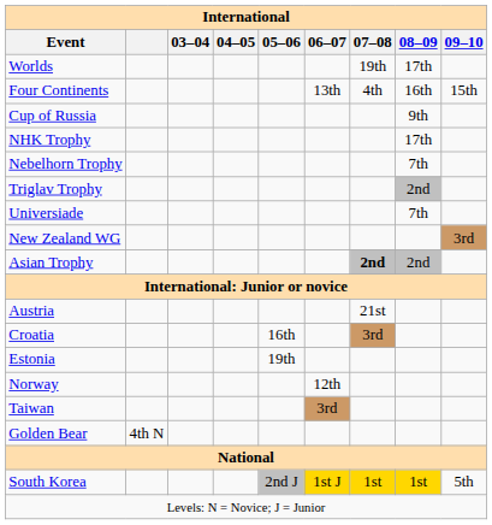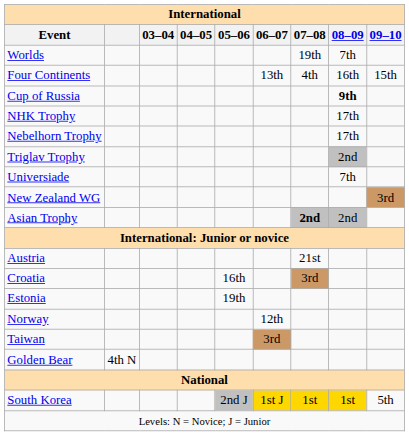 <table class="wikitable" style="text-align:center">
 <tr>
 <th style="background-color: #ffdead; " colspan=9 align=center>International</th>
 </tr>
 <tr>
 <th>Event</th>
 <th></th>
 <th>03–04</th>
 <th>04–05</th>
 <th>05–06</th>
 <th>06–07</th>
 <th>07–08</th>
 <th><a href='#'>08–09</a></th>
 <th><a href='#'>09–10</a></th>
 </tr>
 <tr>
 <td align=left><a href='#'>Worlds</a></td>
 <td></td>
 <td></td>
 <td></td>
 <td></td>
 <td></td>
 <td>19th</td>
-<td>17th</td>
+<td>7th</td>
 <td></td>
 </tr>
 <tr>
 <td align=left><a href='#'>Four Continents</a></td>
 <td></td>
 <td></td>
 <td></td>
 <td></td>
 <td>13th</td>
 <td>4th</td>
 <td>16th</td>
 <td>15th</td>
 </tr>
 <tr>
 <td align=left> <a href='#'>Cup of Russia</a></td>
 <td></td>
 <td></td>
 <td></td>
 <td></td>
 <td></td>
 <td></td>
-<td>9th</td>
+<td><strong>9th</strong></td>
 <td></td>
 </tr>
 <tr>
 <td align=left> <a href='#'>NHK Trophy</a></td>
 <td></td>
 <td></td>
 <td></td>
 <td></td>
 <td></td>
 <td></td>
 <td>17th</td>
 <td></td>
 </tr>
 <tr>
 <td align=left><a href='#'>Nebelhorn Trophy</a></td>
 <td></td>
 <td></td>
 <td></td>
 <td></td>
 <td></td>
 <td></td>
-<td>7th</td>
+<td>17th</td>
 <td></td>
 </tr>
 <tr>
 <td align=left><a href='#'>Triglav Trophy</a></td>
 <td></td>
 <td></td>
 <td></td>
 <td></td>
 <td></td>
 <td></td>
 <td bgcolor=silver>2nd</td>
 <td></td>
 </tr>
 <tr>
 <td align=left><a href='#'>Universiade</a></td>
 <td></td>
 <td></td>
 <td></td>
 <td></td>
 <td></td>
 <td></td>
 <td>7th</td>
 <td></td>
 </tr>
 <tr>
 <td align=left><a href='#'>New Zealand WG</a></td>
 <td></td>
 <td></td>
 <td></td>
 <td></td>
 <td></td>
 <td></td>
 <td></td>
 <td bgcolor=cc9966>3rd</td>
 </tr>
 <tr>
 <td align=left><a href='#'>Asian Trophy</a></td>
 <td></td>
 <td></td>
 <td></td>
 <td></td>
 <td></td>
 <td bgcolor=silver><strong>2nd</strong></td>
 <td bgcolor=silver>2nd</td>
 <td></td>
 </tr>
 <tr>
 <th style="background-color: #ffdead; " colspan=9 align=center>International: Junior or novice</th>
 </tr>
 <tr>
 <td align=left> <a href='#'>Austria</a></td>
 <td></td>
 <td></td>
 <td></td>
 <td></td>
 <td></td>
 <td>21st</td>
 <td></td>
 <td></td>
 </tr>
 <tr>
 <td align=left> <a href='#'>Croatia</a></td>
 <td></td>
 <td></td>
 <td></td>
 <td>16th</td>
 <td></td>
 <td bgcolor=cc9966>3rd</td>
 <td></td>
 <td></td>
 </tr>
 <tr>
 <td align=left> <a href='#'>Estonia</a></td>
 <td></td>
 <td></td>
 <td></td>
 <td>19th</td>
 <td></td>
 <td></td>
 <td></td>
 <td></td>
 </tr>
 <tr>
 <td align=left> <a href='#'>Norway</a></td>
 <td></td>
 <td></td>
 <td></td>
 <td></td>
 <td>12th</td>
 <td></td>
 <td></td>
 <td></td>
 </tr>
 <tr>
 <td align=left> <a href='#'>Taiwan</a></td>
 <td></td>
 <td></td>
 <td></td>
 <td></td>
 <td bgcolor=cc9966>3rd</td>
 <td></td>
 <td></td>
 <td></td>
 </tr>
 <tr>
 <td align=left><a href='#'>Golden Bear</a></td>
 <td>4th N</td>
 <td></td>
 <td></td>
 <td></td>
 <td></td>
 <td></td>
 <td></td>
 <td></td>
 </tr>
 <tr>
 <th style="background-color: #ffdead; " colspan=9 align=center>National</th>
 </tr>
 <tr>
 <td align=left><a href='#'>South Korea</a></td>
 <td></td>
 <td></td>
 <td></td>
 <td bgcolor=silver>2nd J</td>
 <td bgcolor=gold>1st J</td>
 <td bgcolor=gold>1st</td>
 <td bgcolor=gold>1st</td>
 <td>5th</td>
 </tr>
 <tr>
 <td colspan=9 align=center><small> Levels: N = Novice; J = Junior </small></td>
 </tr>
 </table>
